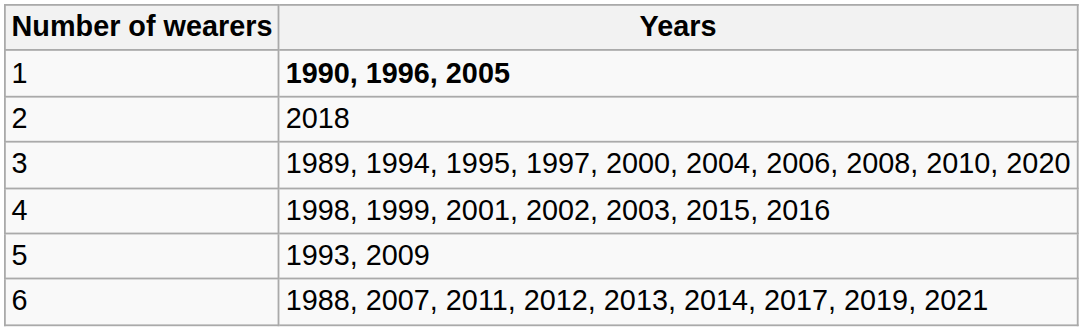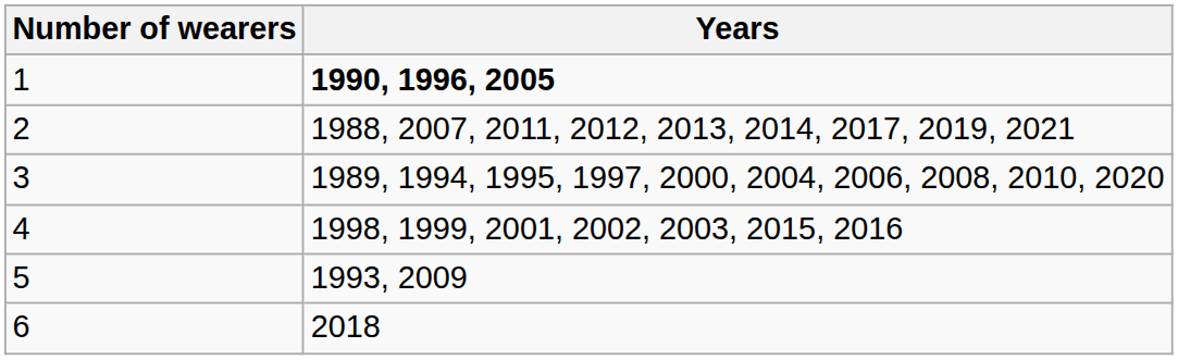 <table class= "wikitable">
 <tr>
 <th>Number of wearers</th>
 <th>Years</th>
 </tr>
 <tr>
 <td>1</td>
 <td><strong>1990, 1996, 2005</strong></td>
 </tr>
 <tr>
 <td>2</td>
-<td>2018</td>
+<td>1988, 2007, 2011, 2012, 2013, 2014, 2017, 2019, 2021</td>
 </tr>
 <tr>
 <td>3</td>
 <td>1989, 1994, 1995, 1997, 2000, 2004, 2006, 2008, 2010, 2020</td>
 </tr>
 <tr>
 <td>4</td>
 <td>1998, 1999, 2001, 2002, 2003, 2015, 2016</td>
 </tr>
 <tr>
 <td>5</td>
 <td>1993, 2009</td>
 </tr>
 <tr>
 <td>6</td>
-<td>1988, 2007, 2011, 2012, 2013, 2014, 2017, 2019, 2021</td>
+<td>2018</td>
 </tr>
 </table>
